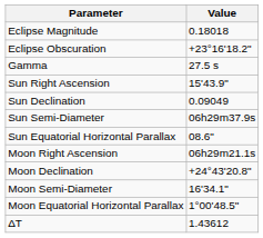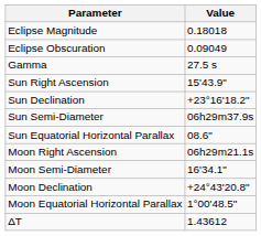 <table class="wikitable" align="right" style="margin:0 1em 0.5em 0">
 <tr>
 <th>Parameter</th>
 <th>Value</th>
 </tr>
 <tr>
 <td>Eclipse Magnitude</td>
 <td>0.18018</td>
 </tr>
 <tr>
 <td>Eclipse Obscuration</td>
-<td>+23°16'18.2"</td>
+<td>0.09049</td>
 </tr>
 <tr>
 <td>Gamma</td>
 <td>27.5 s</td>
 </tr>
 <tr>
 <td>Sun Right Ascension</td>
 <td>15'43.9"</td>
 </tr>
 <tr>
 <td>Sun Declination</td>
-<td>0.09049</td>
+<td>+23°16'18.2"</td>
 </tr>
 <tr>
 <td>Sun Semi-Diameter</td>
 <td>06h29m37.9s</td>
 </tr>
 <tr>
 <td>Sun Equatorial Horizontal Parallax</td>
 <td>08.6"</td>
 </tr>
 <tr>
 <td>Moon Right Ascension</td>
 <td>06h29m21.1s</td>
 </tr>
 <tr>
+<td>Moon Semi-Diameter</td>
+<td>16'34.1"</td>
+</tr>
+<tr>
 <td>Moon Declination</td>
 <td>+24°43'20.8"</td>
-</tr>
-<tr>
-<td>Moon Semi-Diameter</td>
-<td>16'34.1"</td>
 </tr>
 <tr>
 <td>Moon Equatorial Horizontal Parallax</td>
 <td>1°00'48.5"</td>
 </tr>
 <tr>
 <td>ΔT</td>
 <td>1.43612</td>
 </tr>
 </table>
